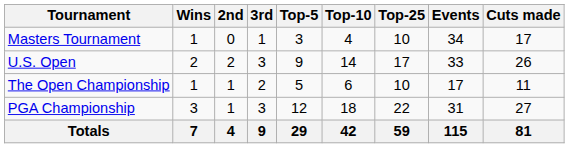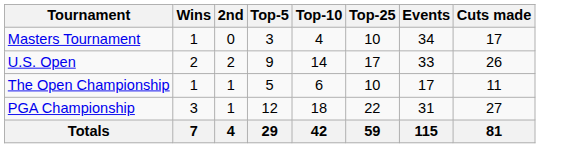 <table class=wikitable style=text-align:center>
 <tr>
 <th>Tournament</th>
 <th>Wins</th>
 <th>2nd</th>
-<th>3rd</th>
 <th>Top-5</th>
 <th>Top-10</th>
 <th>Top-25</th>
 <th>Events</th>
 <th>Cuts made</th>
 </tr>
 <tr>
 <td align=left><a href='#'>Masters Tournament</a></td>
 <td>1</td>
 <td>0</td>
-<td>1</td>
 <td>3</td>
 <td>4</td>
 <td>10</td>
 <td>34</td>
 <td>17</td>
 </tr>
 <tr>
 <td align=left><a href='#'>U.S. Open</a></td>
 <td>2</td>
 <td>2</td>
-<td>3</td>
 <td>9</td>
 <td>14</td>
 <td>17</td>
 <td>33</td>
 <td>26</td>
 </tr>
 <tr>
 <td align=left><a href='#'>The Open Championship</a></td>
 <td>1</td>
 <td>1</td>
-<td>2</td>
 <td>5</td>
 <td>6</td>
 <td>10</td>
 <td>17</td>
 <td>11</td>
 </tr>
 <tr>
 <td align=left><a href='#'>PGA Championship</a></td>
 <td>3</td>
 <td>1</td>
-<td>3</td>
 <td>12</td>
 <td>18</td>
 <td>22</td>
 <td>31</td>
 <td>27</td>
 </tr>
 <tr>
 <th>Totals</th>
 <th>7</th>
 <th>4</th>
-<th>9</th>
 <th>29</th>
 <th>42</th>
 <th>59</th>
 <th>115</th>
 <th>81</th>
 </tr>
 </table>
